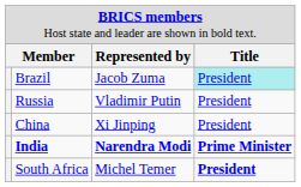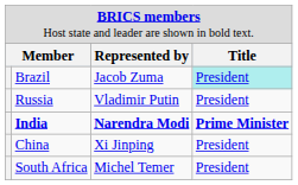 <table class="wikitable">
 <tr>
 <td colspan="4" style="text-align: center; background:Gainsboro"><strong><a href='#'>BRICS members</a></strong><br><small>Host state and leader are shown in bold text.</small></td>
 </tr>
 <tr style="background:LightSteelBlue; text-align:center;">
 <th colspan=2>Member</th>
 <th>Represented by</th>
 <th>Title</th>
 </tr>
 <tr>
 <th></th>
 <td><a href='#'>Brazil</a></td>
 <td><a href='#'>Jacob Zuma</a></td>
 <td style="background: paleturquoise;"><a href='#'>President</a></td>
 </tr>
 <tr>
 <th></th>
 <td><a href='#'>Russia</a></td>
 <td><a href='#'>Vladimir Putin</a></td>
 <td><a href='#'>President</a></td>
 </tr>
 <tr>
 <th></th>
+<td><strong><a href='#'>India</a></strong></td>
+<td><strong><a href='#'>Narendra Modi</a></strong></td>
+<td><strong><a href='#'>Prime Minister</a></strong></td>
+</tr>
+<tr>
+<th></th>
 <td><a href='#'>China</a></td>
 <td><a href='#'>Xi Jinping</a></td>
 <td><a href='#'>President</a></td>
 </tr>
 <tr>
 <th></th>
-<td><strong><a href='#'>India</a></strong></td>
-<td><strong><a href='#'>Narendra Modi</a></strong></td>
-<td><strong><a href='#'>Prime Minister</a></strong></td>
-</tr>
-<tr>
-<th></th>
 <td><a href='#'>South Africa</a></td>
 <td><a href='#'>Michel Temer</a></td>
-<td><strong><a href='#'>President</a></strong></td>
+<td><a href='#'>President</a></td>
 </tr>
 </table>
